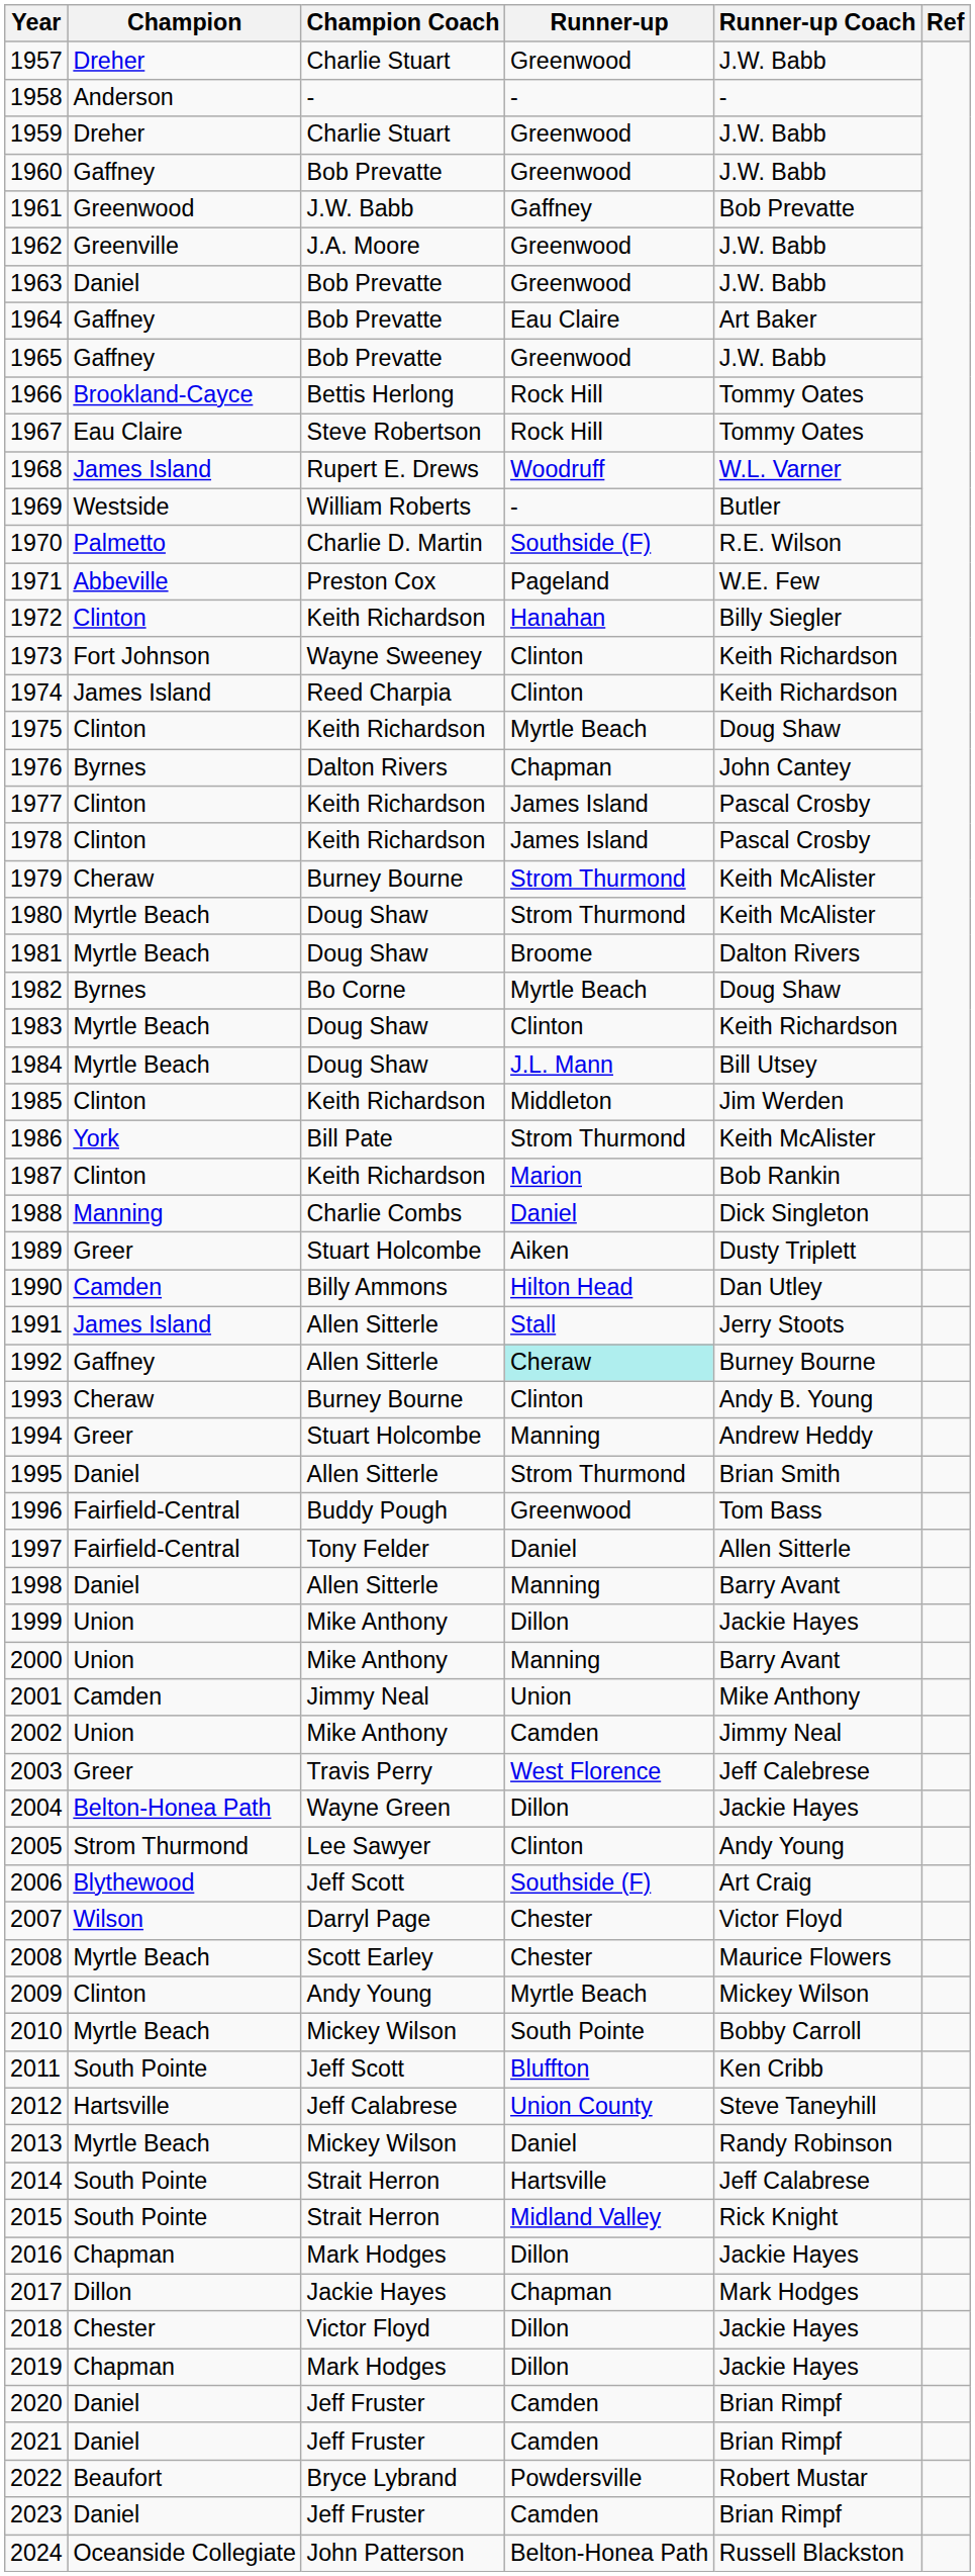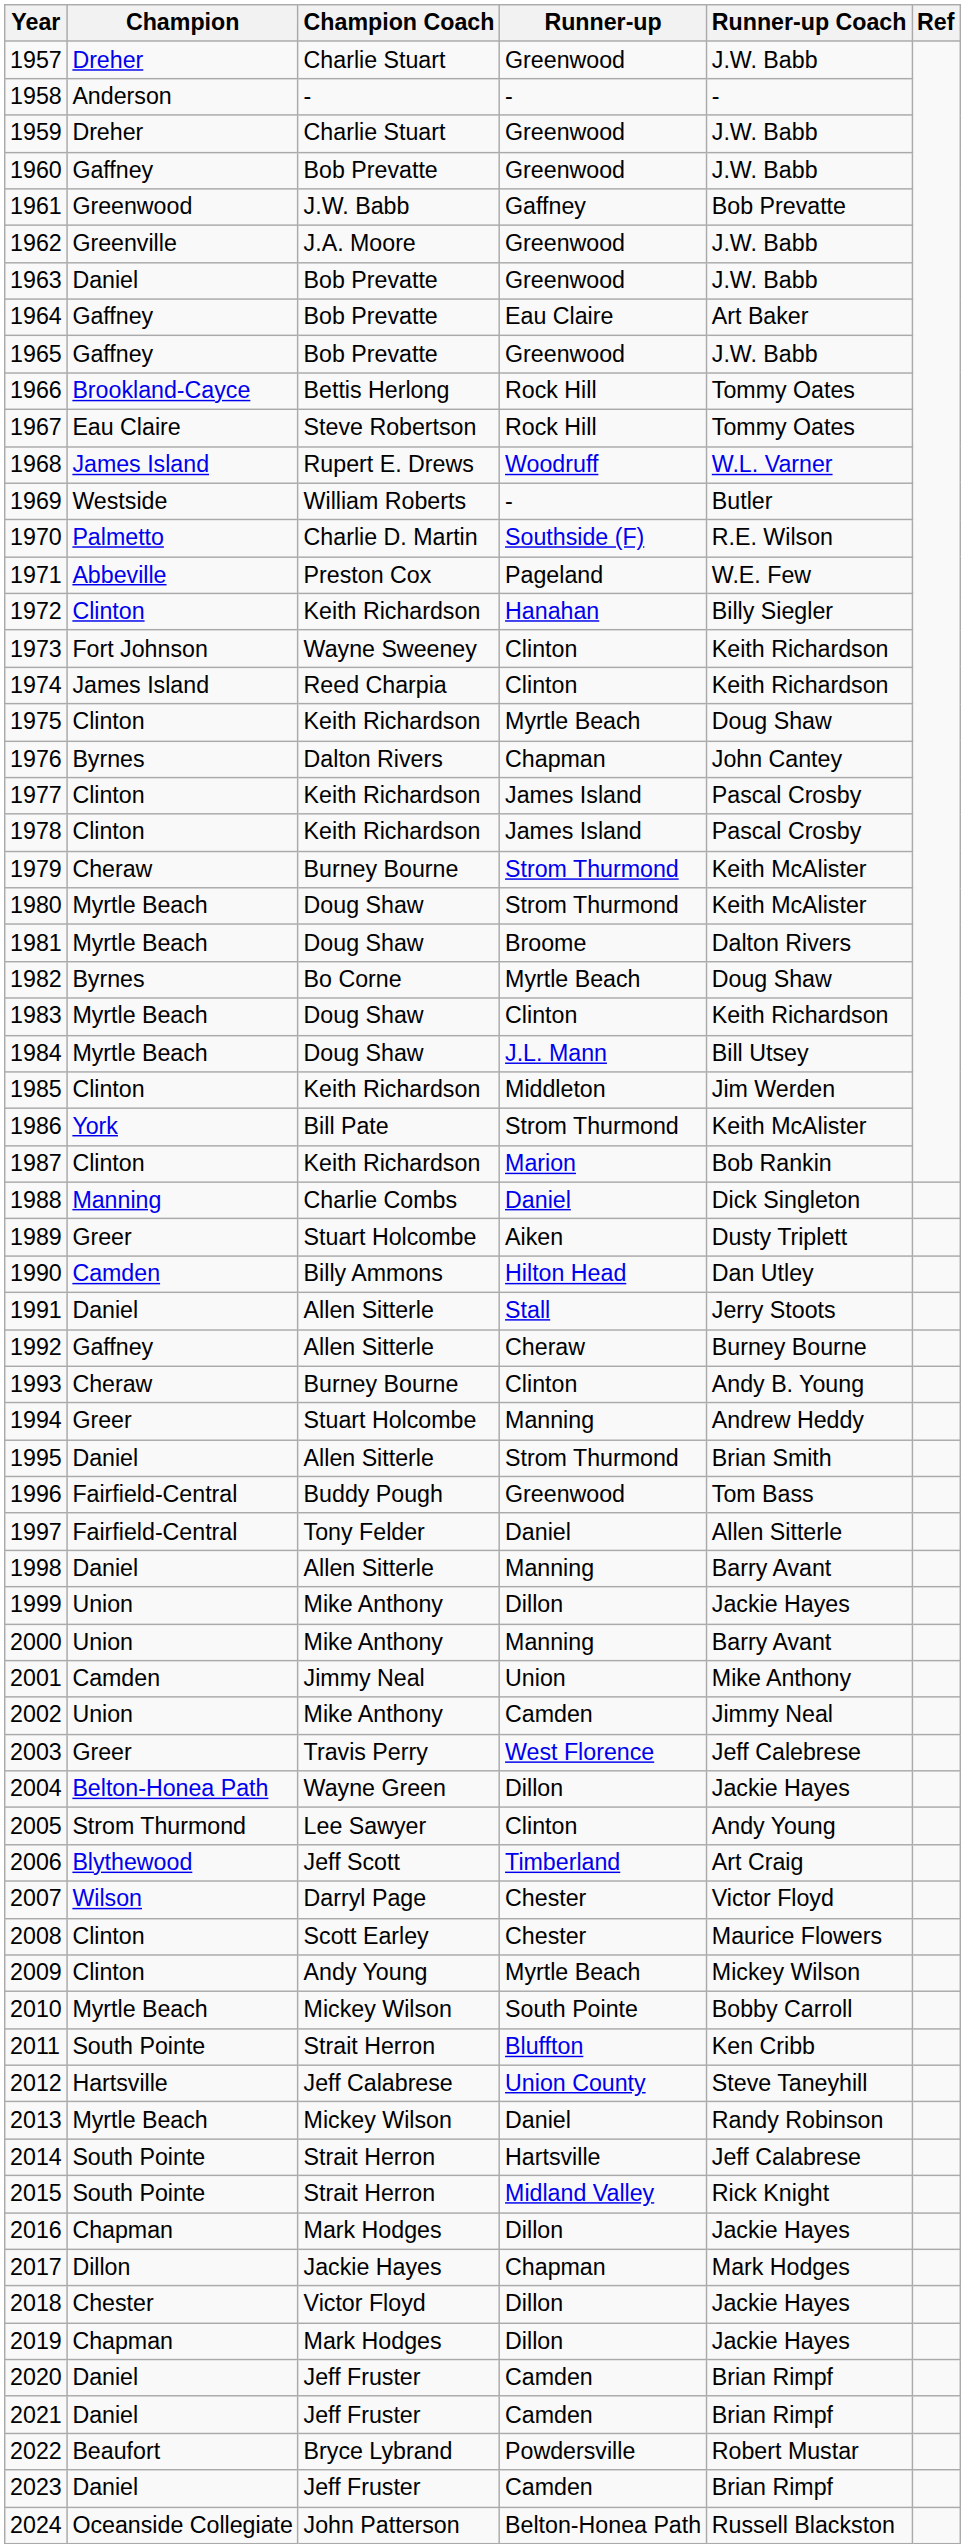 <table class="wikitable sortable">
 <tr>
 <th scope="col">Year</th>
 <th scope="col">Champion</th>
 <th scope="col">Champion Coach</th>
 <th scope="col">Runner-up</th>
 <th scope="col">Runner-up Coach</th>
 <th scope="col">Ref</th>
 </tr>
 <tr>
 <td>1957</td>
 <td><a href='#'>Dreher</a></td>
 <td>Charlie Stuart</td>
 <td>Greenwood</td>
 <td>J.W. Babb</td>
 </tr>
 <tr>
 <td>1958</td>
 <td>Anderson</td>
 <td>-</td>
 <td>-</td>
 <td>-</td>
 </tr>
 <tr>
 <td>1959</td>
 <td>Dreher</td>
 <td>Charlie Stuart</td>
 <td>Greenwood</td>
 <td>J.W. Babb</td>
 </tr>
 <tr>
 <td>1960</td>
 <td>Gaffney</td>
 <td>Bob Prevatte</td>
 <td>Greenwood</td>
 <td>J.W. Babb</td>
 </tr>
 <tr>
 <td>1961</td>
 <td>Greenwood</td>
 <td>J.W. Babb</td>
 <td>Gaffney</td>
 <td>Bob Prevatte</td>
 </tr>
 <tr>
 <td>1962</td>
 <td>Greenville</td>
 <td>J.A. Moore</td>
 <td>Greenwood</td>
 <td>J.W. Babb</td>
 </tr>
 <tr>
 <td>1963</td>
 <td>Daniel</td>
 <td>Bob Prevatte</td>
 <td>Greenwood</td>
 <td>J.W. Babb</td>
 </tr>
 <tr>
 <td>1964</td>
 <td>Gaffney</td>
 <td>Bob Prevatte</td>
 <td>Eau Claire</td>
 <td>Art Baker</td>
 </tr>
 <tr>
 <td>1965</td>
 <td>Gaffney</td>
 <td>Bob Prevatte</td>
 <td>Greenwood</td>
 <td>J.W. Babb</td>
 </tr>
 <tr>
 <td>1966</td>
 <td><a href='#'>Brookland-Cayce</a></td>
 <td>Bettis Herlong</td>
 <td>Rock Hill</td>
 <td>Tommy Oates</td>
 </tr>
 <tr>
 <td>1967</td>
 <td>Eau Claire</td>
 <td>Steve Robertson</td>
 <td>Rock Hill</td>
 <td>Tommy Oates</td>
 </tr>
 <tr>
 <td>1968</td>
 <td><a href='#'>James Island</a></td>
 <td>Rupert E. Drews</td>
 <td><a href='#'>Woodruff</a></td>
 <td><a href='#'>W.L. Varner</a></td>
 </tr>
 <tr>
 <td>1969</td>
 <td>Westside</td>
 <td>William Roberts</td>
 <td>-</td>
 <td>Butler</td>
 </tr>
 <tr>
 <td>1970</td>
 <td><a href='#'>Palmetto</a></td>
 <td>Charlie D. Martin</td>
 <td><a href='#'>Southside (F)</a></td>
 <td>R.E. Wilson</td>
 </tr>
 <tr>
 <td>1971</td>
 <td><a href='#'>Abbeville</a></td>
 <td>Preston Cox</td>
 <td>Pageland</td>
 <td>W.E. Few</td>
 </tr>
 <tr>
 <td>1972</td>
 <td><a href='#'>Clinton</a></td>
 <td>Keith Richardson</td>
 <td><a href='#'>Hanahan</a></td>
 <td>Billy Siegler</td>
 </tr>
 <tr>
 <td>1973</td>
 <td>Fort Johnson</td>
 <td>Wayne Sweeney</td>
 <td>Clinton</td>
 <td>Keith Richardson</td>
 </tr>
 <tr>
 <td>1974</td>
 <td>James Island</td>
 <td>Reed Charpia</td>
 <td>Clinton</td>
 <td>Keith Richardson</td>
 </tr>
 <tr>
 <td>1975</td>
 <td>Clinton</td>
 <td>Keith Richardson</td>
 <td>Myrtle Beach</td>
 <td>Doug Shaw</td>
 </tr>
 <tr>
 <td>1976</td>
 <td>Byrnes</td>
 <td>Dalton Rivers</td>
 <td>Chapman</td>
 <td>John Cantey</td>
 </tr>
 <tr>
 <td>1977</td>
 <td>Clinton</td>
 <td>Keith Richardson</td>
 <td>James Island</td>
 <td>Pascal Crosby</td>
 </tr>
 <tr>
 <td>1978</td>
 <td>Clinton</td>
 <td>Keith Richardson</td>
 <td>James Island</td>
 <td>Pascal Crosby</td>
 </tr>
 <tr>
 <td>1979</td>
 <td>Cheraw</td>
 <td>Burney Bourne</td>
 <td><a href='#'>Strom Thurmond</a></td>
 <td>Keith McAlister</td>
 </tr>
 <tr>
 <td>1980</td>
 <td>Myrtle Beach</td>
 <td>Doug Shaw</td>
 <td>Strom Thurmond</td>
 <td>Keith McAlister</td>
 </tr>
 <tr>
 <td>1981</td>
 <td>Myrtle Beach</td>
 <td>Doug Shaw</td>
 <td>Broome</td>
 <td>Dalton Rivers</td>
 </tr>
 <tr>
 <td>1982</td>
 <td>Byrnes</td>
 <td>Bo Corne</td>
 <td>Myrtle Beach</td>
 <td>Doug Shaw</td>
 </tr>
 <tr>
 <td>1983</td>
 <td>Myrtle Beach</td>
 <td>Doug Shaw</td>
 <td>Clinton</td>
 <td>Keith Richardson</td>
 </tr>
 <tr>
 <td>1984</td>
 <td>Myrtle Beach</td>
 <td>Doug Shaw</td>
 <td><a href='#'>J.L. Mann</a></td>
 <td>Bill Utsey</td>
 </tr>
 <tr>
 <td>1985</td>
 <td>Clinton</td>
 <td>Keith Richardson</td>
 <td>Middleton</td>
 <td>Jim Werden</td>
 </tr>
 <tr>
 <td>1986</td>
 <td><a href='#'>York</a></td>
 <td>Bill Pate</td>
 <td>Strom Thurmond</td>
 <td>Keith McAlister</td>
 </tr>
 <tr>
 <td>1987</td>
 <td>Clinton</td>
 <td>Keith Richardson</td>
 <td><a href='#'>Marion</a></td>
 <td>Bob Rankin</td>
 </tr>
 <tr>
 <td>1988</td>
 <td><a href='#'>Manning</a></td>
 <td>Charlie Combs</td>
 <td><a href='#'>Daniel</a></td>
 <td>Dick Singleton</td>
 <td></td>
 </tr>
 <tr>
 <td>1989</td>
 <td>Greer</td>
 <td>Stuart Holcombe</td>
 <td>Aiken</td>
 <td>Dusty Triplett</td>
 <td></td>
 </tr>
 <tr>
 <td>1990</td>
 <td><a href='#'>Camden</a></td>
 <td>Billy Ammons</td>
 <td><a href='#'>Hilton Head</a></td>
 <td>Dan Utley</td>
 <td></td>
 </tr>
 <tr>
 <td>1991</td>
-<td><a href='#'>James Island</a></td>
+<td>Daniel</td>
 <td>Allen Sitterle</td>
 <td><a href='#'>Stall</a></td>
 <td>Jerry Stoots</td>
 <td></td>
 </tr>
 <tr>
 <td>1992</td>
 <td>Gaffney</td>
 <td>Allen Sitterle</td>
-<td style="background: paleturquoise;">Cheraw</td>
+<td>Cheraw</td>
 <td>Burney Bourne</td>
 <td></td>
 </tr>
 <tr>
 <td>1993</td>
 <td>Cheraw</td>
 <td>Burney Bourne</td>
 <td>Clinton</td>
 <td>Andy B. Young</td>
 <td></td>
 </tr>
 <tr>
 <td>1994</td>
 <td>Greer</td>
 <td>Stuart Holcombe</td>
 <td>Manning</td>
 <td>Andrew Heddy</td>
 <td></td>
 </tr>
 <tr>
 <td>1995</td>
 <td>Daniel</td>
 <td>Allen Sitterle</td>
 <td>Strom Thurmond</td>
 <td>Brian Smith</td>
 <td></td>
 </tr>
 <tr>
 <td>1996</td>
 <td>Fairfield-Central</td>
 <td>Buddy Pough</td>
 <td>Greenwood</td>
 <td>Tom Bass</td>
 <td></td>
 </tr>
 <tr>
 <td>1997</td>
 <td>Fairfield-Central</td>
 <td>Tony Felder</td>
 <td>Daniel</td>
 <td>Allen Sitterle</td>
 <td></td>
 </tr>
 <tr>
 <td>1998</td>
 <td>Daniel</td>
 <td>Allen Sitterle</td>
 <td>Manning</td>
 <td>Barry Avant</td>
 <td></td>
 </tr>
 <tr>
 <td>1999</td>
 <td>Union</td>
 <td>Mike Anthony</td>
 <td>Dillon</td>
 <td>Jackie Hayes</td>
 <td></td>
 </tr>
 <tr>
 <td>2000</td>
 <td>Union</td>
 <td>Mike Anthony</td>
 <td>Manning</td>
 <td>Barry Avant</td>
 <td></td>
 </tr>
 <tr>
 <td>2001</td>
 <td>Camden</td>
 <td>Jimmy Neal</td>
 <td>Union</td>
 <td>Mike Anthony</td>
 <td></td>
 </tr>
 <tr>
 <td>2002</td>
 <td>Union</td>
 <td>Mike Anthony</td>
 <td>Camden</td>
 <td>Jimmy Neal</td>
 <td></td>
 </tr>
 <tr>
 <td>2003</td>
 <td>Greer</td>
 <td>Travis Perry</td>
 <td><a href='#'>West Florence</a></td>
 <td>Jeff Calebrese</td>
 <td></td>
 </tr>
 <tr>
 <td>2004</td>
 <td><a href='#'>Belton-Honea Path</a></td>
 <td>Wayne Green</td>
 <td>Dillon</td>
 <td>Jackie Hayes</td>
 <td></td>
 </tr>
 <tr>
 <td>2005</td>
 <td>Strom Thurmond</td>
 <td>Lee Sawyer</td>
 <td>Clinton</td>
 <td>Andy Young</td>
 <td></td>
 </tr>
 <tr>
 <td>2006</td>
 <td><a href='#'>Blythewood</a></td>
 <td>Jeff Scott</td>
-<td><a href='#'>Southside (F)</a></td>
+<td><a href='#'>Timberland</a></td>
 <td>Art Craig</td>
 <td></td>
 </tr>
 <tr>
 <td>2007</td>
 <td><a href='#'>Wilson</a></td>
 <td>Darryl Page</td>
 <td>Chester</td>
 <td>Victor Floyd</td>
 <td></td>
 </tr>
 <tr>
 <td>2008</td>
-<td>Myrtle Beach</td>
+<td>Clinton</td>
 <td>Scott Earley</td>
 <td>Chester</td>
 <td>Maurice Flowers</td>
 <td></td>
 </tr>
 <tr>
 <td>2009</td>
 <td>Clinton</td>
 <td>Andy Young</td>
 <td>Myrtle Beach</td>
 <td>Mickey Wilson</td>
 <td></td>
 </tr>
 <tr>
 <td>2010</td>
 <td>Myrtle Beach</td>
 <td>Mickey Wilson</td>
 <td>South Pointe</td>
 <td>Bobby Carroll</td>
 <td></td>
 </tr>
 <tr>
 <td>2011</td>
 <td>South Pointe</td>
-<td>Jeff Scott</td>
+<td>Strait Herron</td>
 <td><a href='#'>Bluffton</a></td>
 <td>Ken Cribb</td>
 <td></td>
 </tr>
 <tr>
 <td>2012</td>
 <td>Hartsville</td>
 <td>Jeff Calabrese</td>
 <td><a href='#'>Union County</a></td>
 <td>Steve Taneyhill</td>
 <td></td>
 </tr>
 <tr>
 <td>2013</td>
 <td>Myrtle Beach</td>
 <td>Mickey Wilson</td>
 <td>Daniel</td>
 <td>Randy Robinson</td>
 <td></td>
 </tr>
 <tr>
 <td>2014</td>
 <td>South Pointe</td>
 <td>Strait Herron</td>
 <td>Hartsville</td>
 <td>Jeff Calabrese</td>
 <td></td>
 </tr>
 <tr>
 <td>2015</td>
 <td>South Pointe</td>
 <td>Strait Herron</td>
 <td><a href='#'>Midland Valley</a></td>
 <td>Rick Knight</td>
 <td></td>
 </tr>
 <tr>
 <td>2016</td>
 <td>Chapman</td>
 <td>Mark Hodges</td>
 <td>Dillon</td>
 <td>Jackie Hayes</td>
 <td></td>
 </tr>
 <tr>
 <td>2017</td>
 <td>Dillon</td>
 <td>Jackie Hayes</td>
 <td>Chapman</td>
 <td>Mark Hodges</td>
 <td></td>
 </tr>
 <tr>
 <td>2018</td>
 <td>Chester</td>
 <td>Victor Floyd</td>
 <td>Dillon</td>
 <td>Jackie Hayes</td>
 <td></td>
 </tr>
 <tr>
 <td>2019</td>
 <td>Chapman</td>
 <td>Mark Hodges</td>
 <td>Dillon</td>
 <td>Jackie Hayes</td>
 <td></td>
 </tr>
 <tr>
 <td>2020</td>
 <td>Daniel</td>
 <td>Jeff Fruster</td>
 <td>Camden</td>
 <td>Brian Rimpf</td>
 <td></td>
 </tr>
 <tr>
 <td>2021</td>
 <td>Daniel</td>
 <td>Jeff Fruster</td>
 <td>Camden</td>
 <td>Brian Rimpf</td>
 <td></td>
 </tr>
 <tr>
 <td>2022</td>
 <td>Beaufort</td>
 <td>Bryce Lybrand</td>
 <td>Powdersville</td>
 <td>Robert Mustar</td>
 <td></td>
 </tr>
 <tr>
 <td>2023</td>
 <td>Daniel</td>
 <td>Jeff Fruster</td>
 <td>Camden</td>
 <td>Brian Rimpf</td>
 </tr>
 <tr>
 <td>2024</td>
 <td>Oceanside Collegiate</td>
 <td>John Patterson</td>
 <td>Belton-Honea Path</td>
 <td>Russell Blackston</td>
 <td></td>
 </tr>
 </table>
